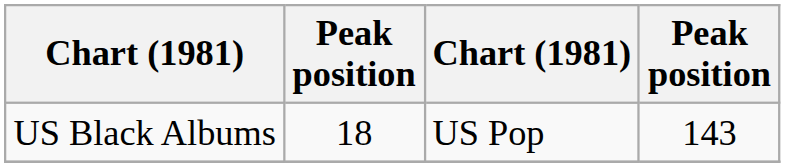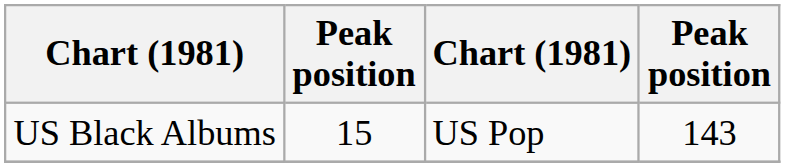 <table class="wikitable">
 <tr>
 <th>Chart (1981)</th>
 <th>Peak<br>position</th>
 <th>Chart (1981)</th>
 <th>Peak<br>position</th>
 </tr>
 <tr>
 <td>US Black Albums</td>
-<td align="center">18</td>
+<td align="center">15</td>
 <td>US Pop</td>
 <td align="center">143</td>
 </tr>
 <tr>
 </tr>
 </table>
